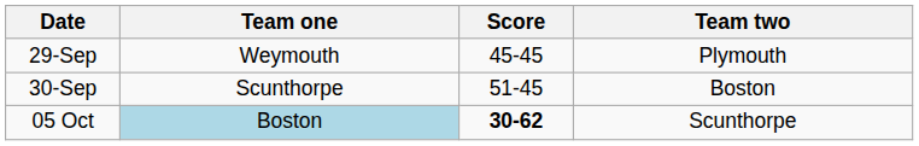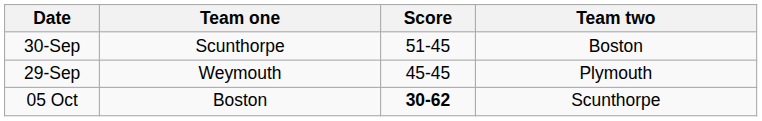 <table class="wikitable" style="text-align: center">
 <tr>
 <th width=80>Date</th>
 <th width=250>Team one</th>
 <th width=80>Score</th>
 <th width=250>Team two</th>
 </tr>
 <tr>
+<td>30-Sep</td>
+<td>Scunthorpe</td>
+<td>51-45</td>
+<td>Boston</td>
+</tr>
+<tr>
 <td>29-Sep</td>
 <td>Weymouth</td>
 <td>45-45</td>
 <td>Plymouth</td>
 </tr>
 <tr>
-<td>30-Sep</td>
-<td>Scunthorpe</td>
-<td>51-45</td>
+<td>05 Oct</td>
 <td>Boston</td>
-</tr>
-<tr>
-<td>05 Oct</td>
-<td style="background: lightblue;">Boston</td>
 <td><strong>30-62</strong></td>
 <td>Scunthorpe</td>
 </tr>
 </table>
